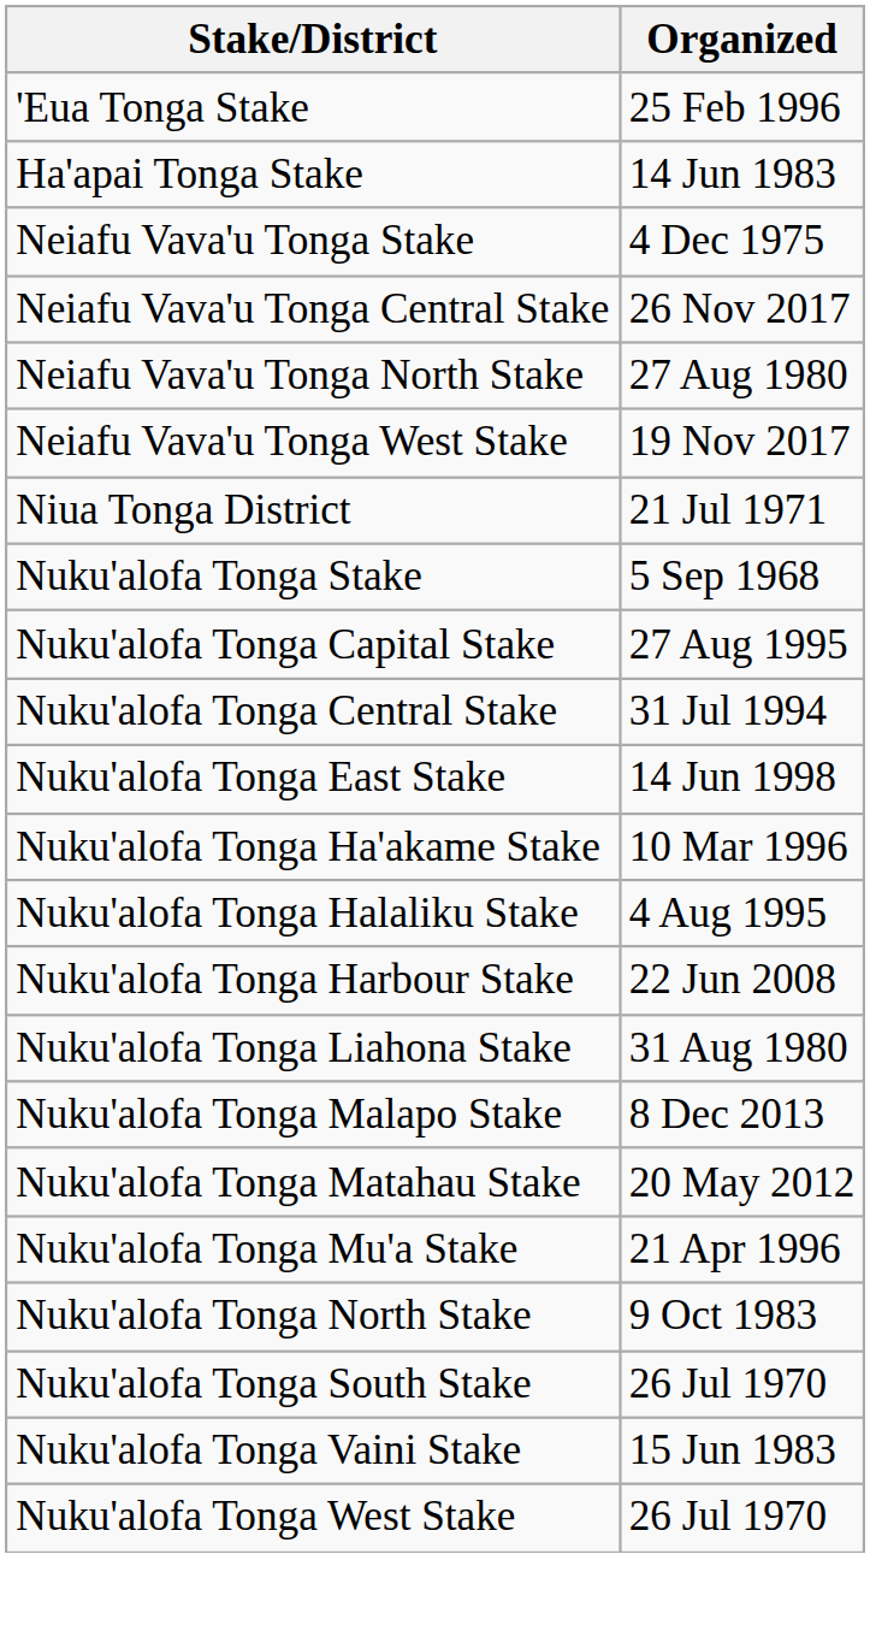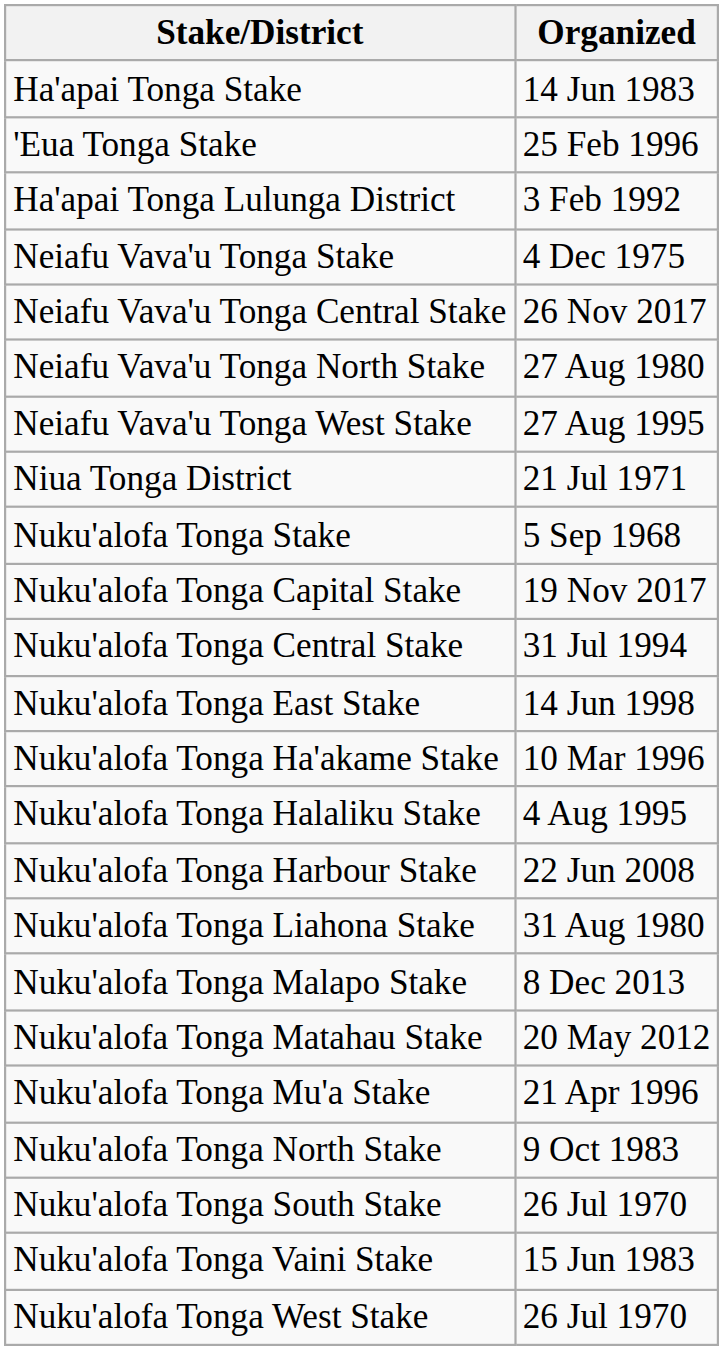 <table class="wikitable sortable mw-collapsible mw-collapsed">
 <tr>
 <th>Stake/District</th>
 <th data-sort-type=date>Organized</th>
 </tr>
 <tr>
+<td>Ha'apai Tonga Stake</td>
+<td>14 Jun 1983</td>
+</tr>
+<tr>
 <td>'Eua Tonga Stake</td>
 <td>25 Feb 1996</td>
 </tr>
 <tr>
-<td>Ha'apai Tonga Stake</td>
-<td>14 Jun 1983</td>
+<td>Ha'apai Tonga Lulunga District</td>
+<td>3 Feb 1992</td>
 </tr>
 <tr>
 <td>Neiafu Vava'u Tonga Stake</td>
 <td>4 Dec 1975</td>
 </tr>
 <tr>
 <td>Neiafu Vava'u Tonga Central Stake</td>
 <td>26 Nov 2017</td>
 </tr>
 <tr>
 <td>Neiafu Vava'u Tonga North Stake</td>
 <td>27 Aug 1980</td>
 </tr>
 <tr>
 <td>Neiafu Vava'u Tonga West Stake</td>
-<td>19 Nov 2017</td>
+<td>27 Aug 1995</td>
 </tr>
 <tr>
 <td>Niua Tonga District</td>
 <td>21 Jul 1971</td>
 </tr>
 <tr>
 <td>Nuku'alofa Tonga Stake</td>
 <td>5 Sep 1968</td>
 </tr>
 <tr>
 <td>Nuku'alofa Tonga Capital Stake</td>
-<td>27 Aug 1995</td>
+<td>19 Nov 2017</td>
 </tr>
 <tr>
 <td>Nuku'alofa Tonga Central Stake</td>
 <td>31 Jul 1994</td>
 </tr>
 <tr>
 <td>Nuku'alofa Tonga East Stake</td>
 <td>14 Jun 1998</td>
 </tr>
 <tr>
 <td>Nuku'alofa Tonga Ha'akame Stake</td>
 <td>10 Mar 1996</td>
 </tr>
 <tr>
 <td>Nuku'alofa Tonga Halaliku Stake</td>
 <td>4 Aug 1995</td>
 </tr>
 <tr>
 <td>Nuku'alofa Tonga Harbour Stake</td>
 <td>22 Jun 2008</td>
 </tr>
 <tr>
 <td>Nuku'alofa Tonga Liahona Stake</td>
 <td>31 Aug 1980</td>
 </tr>
 <tr>
 <td>Nuku'alofa Tonga Malapo Stake</td>
 <td>8 Dec 2013</td>
 </tr>
 <tr>
 <td>Nuku'alofa Tonga Matahau Stake</td>
 <td>20 May 2012</td>
 </tr>
 <tr>
 <td>Nuku'alofa Tonga Mu'a Stake</td>
 <td>21 Apr 1996</td>
 </tr>
 <tr>
 <td>Nuku'alofa Tonga North Stake</td>
 <td>9 Oct 1983</td>
 </tr>
 <tr>
 <td>Nuku'alofa Tonga South Stake</td>
 <td>26 Jul 1970</td>
 </tr>
 <tr>
 <td>Nuku'alofa Tonga Vaini Stake</td>
 <td>15 Jun 1983</td>
 </tr>
 <tr>
 <td>Nuku'alofa Tonga West Stake</td>
 <td>26 Jul 1970</td>
 </tr>
 </table>
